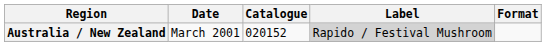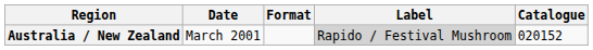 <table class="wikitable plainrowheaders">
 <tr>
 <th scope="col">Region</th>
 <th scope="col">Date</th>
+<th scope="col">Format</th>
+<th scope="col">Label</th>
 <th scope="col">Catalogue</th>
-<th scope="col">Label</th>
-<th scope="col">Format</th>
 </tr>
 <tr>
 <th scope="row" rowspan="1">Australia / New Zealand</th>
 <td>March 2001</td>
+<td></td>
+<td style="background: lightgrey;">Rapido / Festival Mushroom</td>
 <td>020152</td>
-<td style="background: lightgrey;">Rapido / Festival Mushroom</td>
-<td></td>
 </tr>
 </table>
